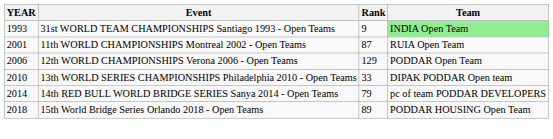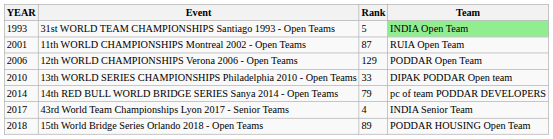 <table class="wikitable">
 <tr>
 <th>YEAR</th>
 <th>Event</th>
 <th>Rank</th>
 <th>Team</th>
 </tr>
 <tr>
 <td>1993</td>
 <td>31st WORLD TEAM CHAMPIONSHIPS Santiago 1993 - Open Teams</td>
-<td>9</td>
+<td>5</td>
 <td style="background: lightgreen;">INDIA Open Team</td>
 </tr>
 <tr>
 <td>2001</td>
 <td>11th WORLD CHAMPIONSHIPS Montreal 2002 - Open Teams</td>
 <td>87</td>
 <td>RUIA Open Team</td>
 </tr>
 <tr>
 <td>2006</td>
 <td>12th WORLD CHAMPIONSHIPS Verona 2006 - Open Teams</td>
 <td>129</td>
 <td>PODDAR Open Team</td>
 </tr>
 <tr>
 <td>2010</td>
 <td>13th WORLD SERIES CHAMPIONSHIPS Philadelphia 2010 - Open Teams</td>
 <td>33</td>
 <td>DIPAK PODDAR Open team</td>
 </tr>
 <tr>
 <td>2014</td>
 <td>14th RED BULL WORLD BRIDGE SERIES Sanya 2014 - Open Teams</td>
 <td>79</td>
 <td>pc of team PODDAR DEVELOPERS</td>
 </tr>
 <tr>
+<td>2017</td>
+<td>43rd World Team Championships Lyon 2017 - Senior Teams</td>
+<td>4</td>
+<td>INDIA Senior Team</td>
+</tr>
+<tr>
 <td>2018</td>
 <td>15th World Bridge Series Orlando 2018 - Open Teams</td>
 <td>89</td>
 <td>PODDAR HOUSING Open Team</td>
 </tr>
 </table>
